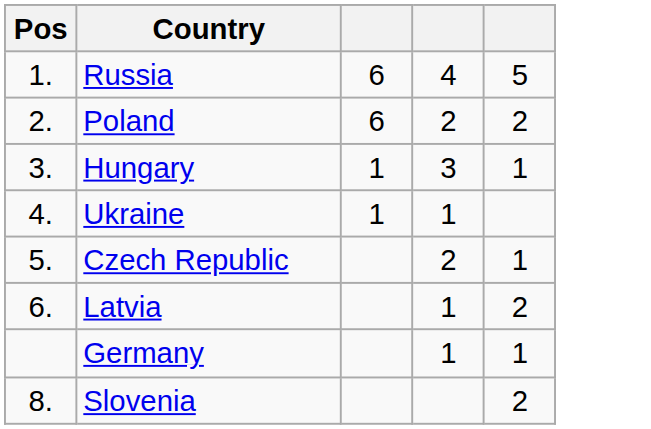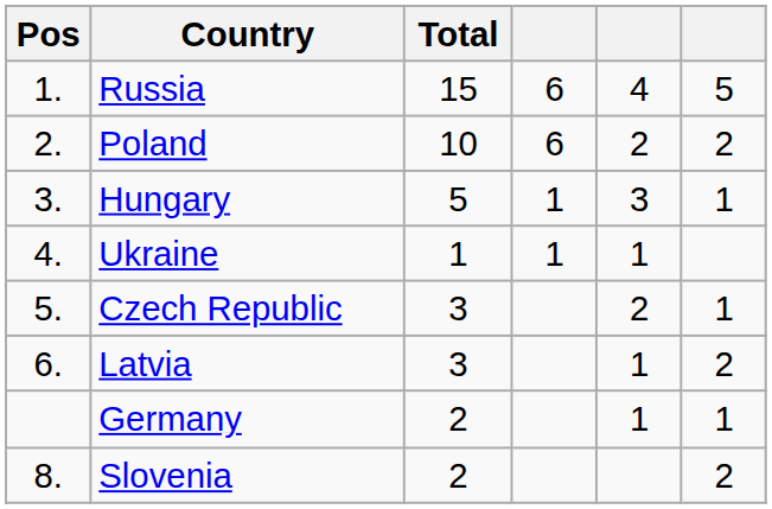 <table class="wikitable" style="font-size: 95%">
 <tr>
 <th width=30px>Pos</th>
 <th width=130px>Country</th>
+<th width=40px>Total</th>
 <th width=30px ></th>
 <th width=30px ></th>
 <th width=30px ></th>
 </tr>
 <tr align=center>
 <td>1.</td>
 <td align=left> <a href='#'>Russia</a></td>
+<td>15</td>
 <td>6</td>
 <td>4</td>
 <td>5</td>
 </tr>
 <tr align=center>
 <td>2.</td>
 <td align=left> <a href='#'>Poland</a></td>
+<td>10</td>
 <td>6</td>
 <td>2</td>
 <td>2</td>
 </tr>
 <tr align=center>
 <td>3.</td>
 <td align=left> <a href='#'>Hungary</a></td>
+<td>5</td>
 <td>1</td>
 <td>3</td>
 <td>1</td>
 </tr>
 <tr align=center>
 <td>4.</td>
 <td align=left> <a href='#'>Ukraine</a></td>
 <td>1</td>
 <td>1</td>
+<td>1</td>
 <td></td>
 </tr>
 <tr align=center>
 <td>5.</td>
 <td align=left> <a href='#'>Czech Republic</a></td>
+<td>3</td>
 <td></td>
 <td>2</td>
 <td>1</td>
 </tr>
 <tr align=center>
 <td>6.</td>
 <td align=left> <a href='#'>Latvia</a></td>
+<td>3</td>
 <td></td>
 <td>1</td>
 <td>2</td>
 </tr>
 <tr align=center>
 <td></td>
 <td align=left> <a href='#'>Germany</a></td>
+<td>2</td>
 <td></td>
 <td>1</td>
 <td>1</td>
 </tr>
 <tr align=center>
 <td>8.</td>
 <td align=left> <a href='#'>Slovenia</a></td>
+<td>2</td>
 <td></td>
 <td></td>
 <td>2</td>
 </tr>
 </table>
